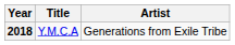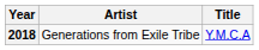 <table class="wikitable">
 <tr>
 <th>Year</th>
+<th>Artist</th>
 <th>Title</th>
-<th>Artist</th>
 </tr>
 <tr>
 <th>2018</th>
+<td>Generations from Exile Tribe</td>
 <td><a href='#'>Y.M.C.A</a></td>
-<td>Generations from Exile Tribe</td>
 </tr>
 </table>
